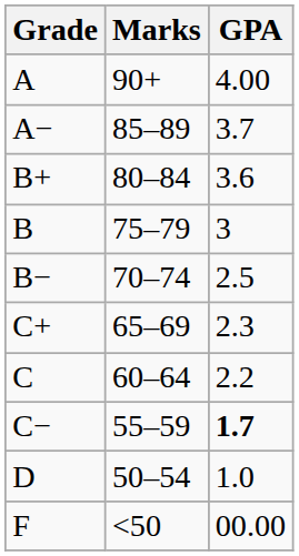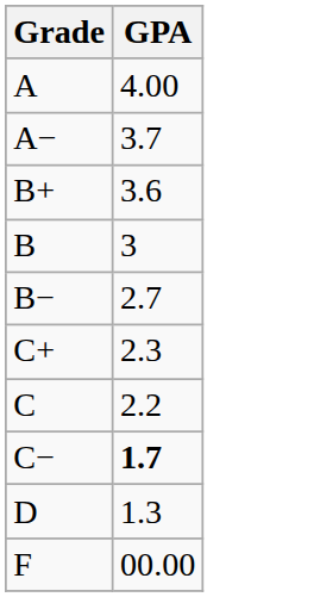 <table class="wikitable">
 <tr>
 <th>Grade</th>
-<th>Marks</th>
 <th>GPA</th>
 </tr>
 <tr>
 <td>A</td>
-<td>90+</td>
 <td>4.00</td>
 </tr>
 <tr>
 <td>A−</td>
-<td>85–89</td>
 <td>3.7</td>
 </tr>
 <tr>
 <td>B+</td>
-<td>80–84</td>
 <td>3.6</td>
 </tr>
 <tr>
 <td>B</td>
-<td>75–79</td>
 <td>3</td>
 </tr>
 <tr>
 <td>B−</td>
-<td>70–74</td>
-<td>2.5</td>
+<td>2.7</td>
 </tr>
 <tr>
 <td>C+</td>
-<td>65–69</td>
 <td>2.3</td>
 </tr>
 <tr>
 <td>C</td>
-<td>60–64</td>
 <td>2.2</td>
 </tr>
 <tr>
 <td>C−</td>
-<td>55–59</td>
 <td><strong>1.7</strong></td>
 </tr>
 <tr>
 <td>D</td>
-<td>50–54</td>
-<td>1.0</td>
+<td>1.3</td>
 </tr>
 <tr>
 <td>F</td>
-<td><50</td>
 <td>00.00</td>
 </tr>
 </table>
